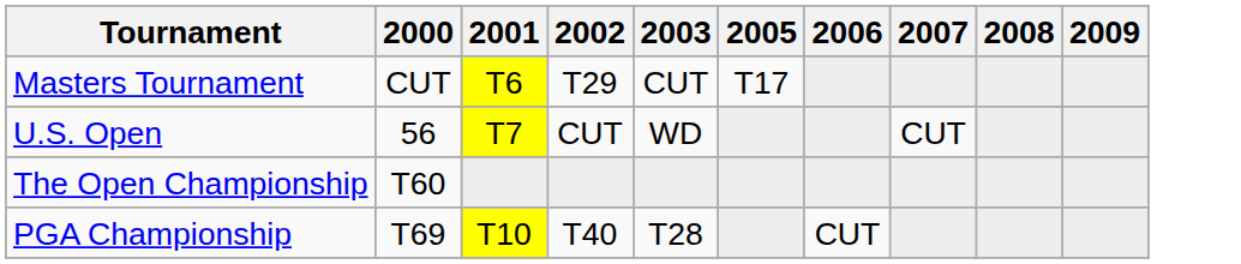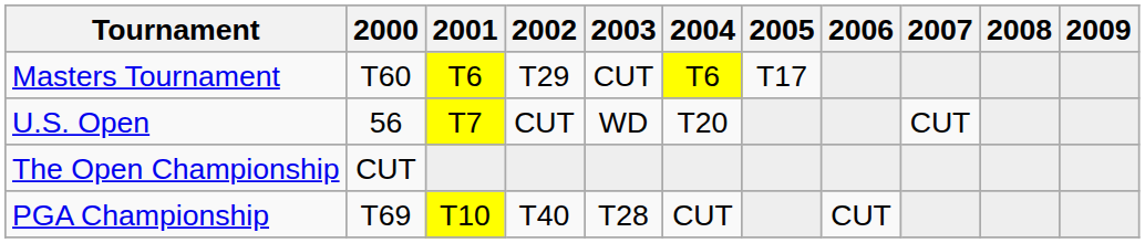 <table class="wikitable" style="font-size:95%;text-align:center;">
 <tr>
 <th>Tournament</th>
 <th>2000</th>
 <th>2001</th>
 <th>2002</th>
 <th>2003</th>
+<th>2004</th>
 <th>2005</th>
 <th>2006</th>
 <th>2007</th>
 <th>2008</th>
 <th>2009</th>
 </tr>
 <tr>
 <td align=left><a href='#'>Masters Tournament</a></td>
-<td>CUT</td>
+<td>T60</td>
 <td style="background:yellow;">T6</td>
 <td>T29</td>
 <td>CUT</td>
+<td style="background:yellow;">T6</td>
 <td>T17</td>
 <td style="background:#eeeeee;"></td>
 <td style="background:#eeeeee;"></td>
 <td style="background:#eeeeee;"></td>
 <td style="background:#eeeeee;"></td>
 </tr>
 <tr>
 <td align=left><a href='#'>U.S. Open</a></td>
 <td>56</td>
 <td style="background:yellow;">T7</td>
 <td>CUT</td>
 <td>WD</td>
+<td>T20</td>
 <td style="background:#eeeeee;"></td>
 <td style="background:#eeeeee;"></td>
 <td>CUT</td>
 <td style="background:#eeeeee;"></td>
 <td style="background:#eeeeee;"></td>
 </tr>
 <tr>
 <td align=left><a href='#'>The Open Championship</a></td>
-<td>T60</td>
+<td>CUT</td>
+<td style="background:#eeeeee;"></td>
 <td style="background:#eeeeee;"></td>
 <td style="background:#eeeeee;"></td>
 <td style="background:#eeeeee;"></td>
 <td style="background:#eeeeee;"></td>
 <td style="background:#eeeeee;"></td>
 <td style="background:#eeeeee;"></td>
 <td style="background:#eeeeee;"></td>
 <td style="background:#eeeeee;"></td>
 </tr>
 <tr>
 <td align=left><a href='#'>PGA Championship</a></td>
 <td>T69</td>
 <td style="background:yellow;">T10</td>
 <td>T40</td>
 <td>T28</td>
+<td>CUT</td>
 <td style="background:#eeeeee;"></td>
 <td>CUT</td>
 <td style="background:#eeeeee;"></td>
 <td style="background:#eeeeee;"></td>
 <td style="background:#eeeeee;"></td>
 </tr>
 </table>
